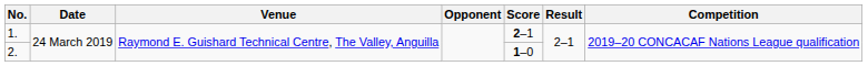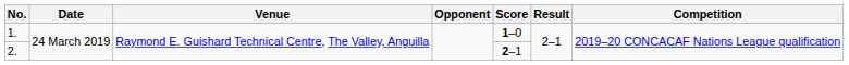 <table class="wikitable" style="font-size:95%">
 <tr>
 <th>No.</th>
 <th>Date</th>
 <th>Venue</th>
 <th>Opponent</th>
 <th>Score</th>
 <th>Result</th>
 <th>Competition</th>
 </tr>
 <tr>
 <td>1.</td>
 <td rowspan=2>24 March 2019</td>
 <td rowspan=2><a href='#'>Raymond E. Guishard Technical Centre</a>, <a href='#'>The Valley, Anguilla</a></td>
 <td rowspan=2></td>
-<td align=center><strong>2</strong>–1</td>
+<td align=center><strong>1</strong>–0</td>
 <td rowspan=2 style="text-align:center;">2–1</td>
 <td rowspan=2><a href='#'>2019–20 CONCACAF Nations League qualification</a></td>
 </tr>
 <tr>
 <td>2.</td>
-<td align=center><strong>1</strong>–0</td>
+<td align=center><strong>2</strong>–1</td>
 </tr>
 </table>
